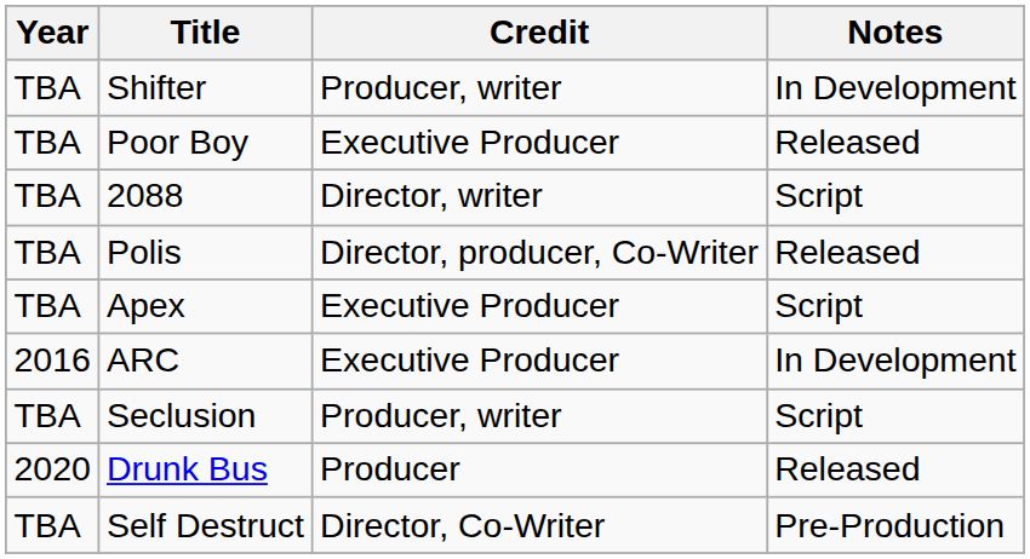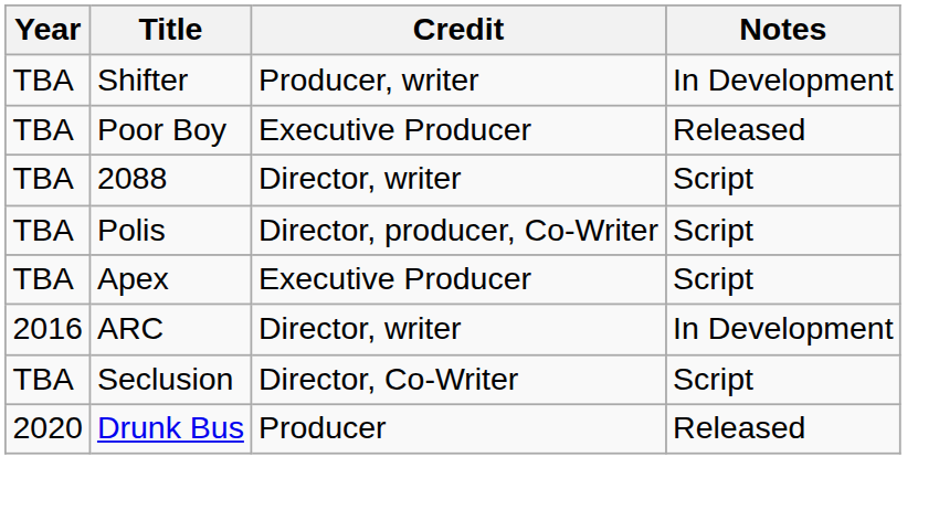 <table class="wikitable">
 <tr>
 <th>Year</th>
 <th>Title</th>
 <th>Credit</th>
 <th>Notes</th>
 </tr>
 <tr>
 <td>TBA</td>
 <td>Shifter</td>
 <td>Producer, writer</td>
 <td>In Development</td>
 </tr>
 <tr>
 <td>TBA</td>
 <td>Poor Boy</td>
 <td>Executive Producer</td>
 <td>Released</td>
 </tr>
 <tr>
 <td>TBA</td>
 <td>2088</td>
 <td>Director, writer</td>
 <td>Script</td>
 </tr>
 <tr>
 <td>TBA</td>
 <td>Polis</td>
 <td>Director, producer, Co-Writer</td>
-<td>Released</td>
+<td>Script</td>
 </tr>
 <tr>
 <td>TBA</td>
 <td>Apex</td>
 <td>Executive Producer</td>
 <td>Script</td>
 </tr>
 <tr>
 <td>2016</td>
 <td>ARC</td>
-<td>Executive Producer</td>
+<td>Director, writer</td>
 <td>In Development</td>
 </tr>
 <tr>
 <td>TBA</td>
 <td>Seclusion</td>
-<td>Producer, writer</td>
+<td>Director, Co-Writer</td>
 <td>Script</td>
 </tr>
 <tr>
 <td>2020</td>
 <td><a href='#'>Drunk Bus</a></td>
 <td>Producer</td>
 <td>Released</td>
 </tr>
-<tr>
-<td>TBA</td>
-<td>Self Destruct</td>
-<td>Director, Co-Writer</td>
-<td>Pre-Production</td>
-</tr>
 </table>
